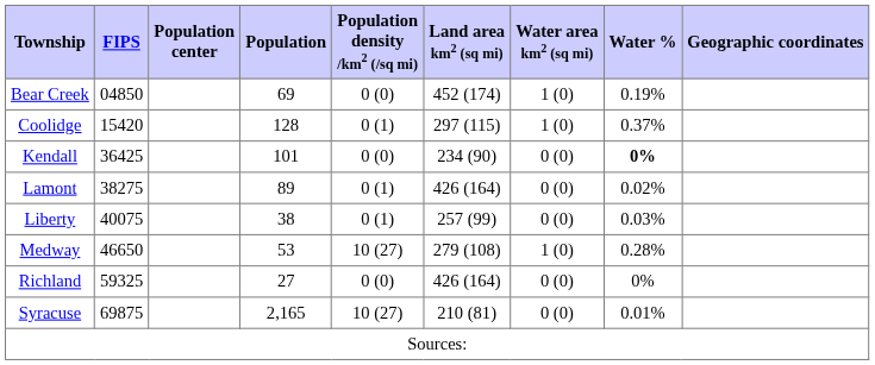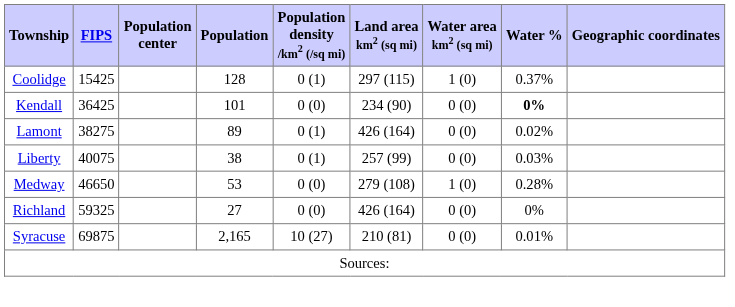 <table class="toccolours" border=1 cellspacing=0 cellpadding=4 style="text-align:center; border-collapse:collapse; font-size:90%;">
 <tr style="background:#ccccff">
 <th>Township</th>
 <th><a href='#'>FIPS</a></th>
 <th>Population<br>center</th>
 <th>Population</th>
 <th>Population<br>density<br><small>/km<sup>2</sup> (/sq mi)</small></th>
 <th>Land area<br><small>km<sup>2</sup> (sq mi)</small></th>
 <th>Water area<br><small>km<sup>2</sup> (sq mi)</small></th>
 <th>Water %</th>
 <th>Geographic coordinates</th>
 </tr>
 <tr>
-<td><a href='#'>Bear Creek</a></td>
-<td>04850</td>
-<td></td>
-<td>69</td>
-<td>0 (0)</td>
-<td>452 (174)</td>
-<td>1 (0)</td>
-<td>0.19%</td>
-<td></td>
-</tr>
-<tr>
 <td><a href='#'>Coolidge</a></td>
-<td>15420</td>
+<td>15425</td>
 <td></td>
 <td>128</td>
 <td>0 (1)</td>
 <td>297 (115)</td>
 <td>1 (0)</td>
 <td>0.37%</td>
 <td></td>
 </tr>
 <tr>
 <td><a href='#'>Kendall</a></td>
 <td>36425</td>
 <td></td>
 <td>101</td>
 <td>0 (0)</td>
 <td>234 (90)</td>
 <td>0 (0)</td>
 <td><strong>0%</strong></td>
 <td></td>
 </tr>
 <tr>
 <td><a href='#'>Lamont</a></td>
 <td>38275</td>
 <td></td>
 <td>89</td>
 <td>0 (1)</td>
 <td>426 (164)</td>
 <td>0 (0)</td>
 <td>0.02%</td>
 <td></td>
 </tr>
 <tr>
 <td><a href='#'>Liberty</a></td>
 <td>40075</td>
 <td></td>
 <td>38</td>
 <td>0 (1)</td>
 <td>257 (99)</td>
 <td>0 (0)</td>
 <td>0.03%</td>
 <td></td>
 </tr>
 <tr>
 <td><a href='#'>Medway</a></td>
 <td>46650</td>
 <td></td>
 <td>53</td>
-<td>10 (27)</td>
+<td>0 (0)</td>
 <td>279 (108)</td>
 <td>1 (0)</td>
 <td>0.28%</td>
 <td></td>
 </tr>
 <tr>
 <td><a href='#'>Richland</a></td>
 <td>59325</td>
 <td></td>
 <td>27</td>
 <td>0 (0)</td>
 <td>426 (164)</td>
 <td>0 (0)</td>
 <td>0%</td>
 <td></td>
 </tr>
 <tr>
 <td><a href='#'>Syracuse</a></td>
 <td>69875</td>
 <td></td>
 <td>2,165</td>
 <td>10 (27)</td>
 <td>210 (81)</td>
 <td>0 (0)</td>
 <td>0.01%</td>
 <td></td>
 </tr>
 <tr>
 <td colspan=9>Sources: </td>
 </tr>
 </table>
